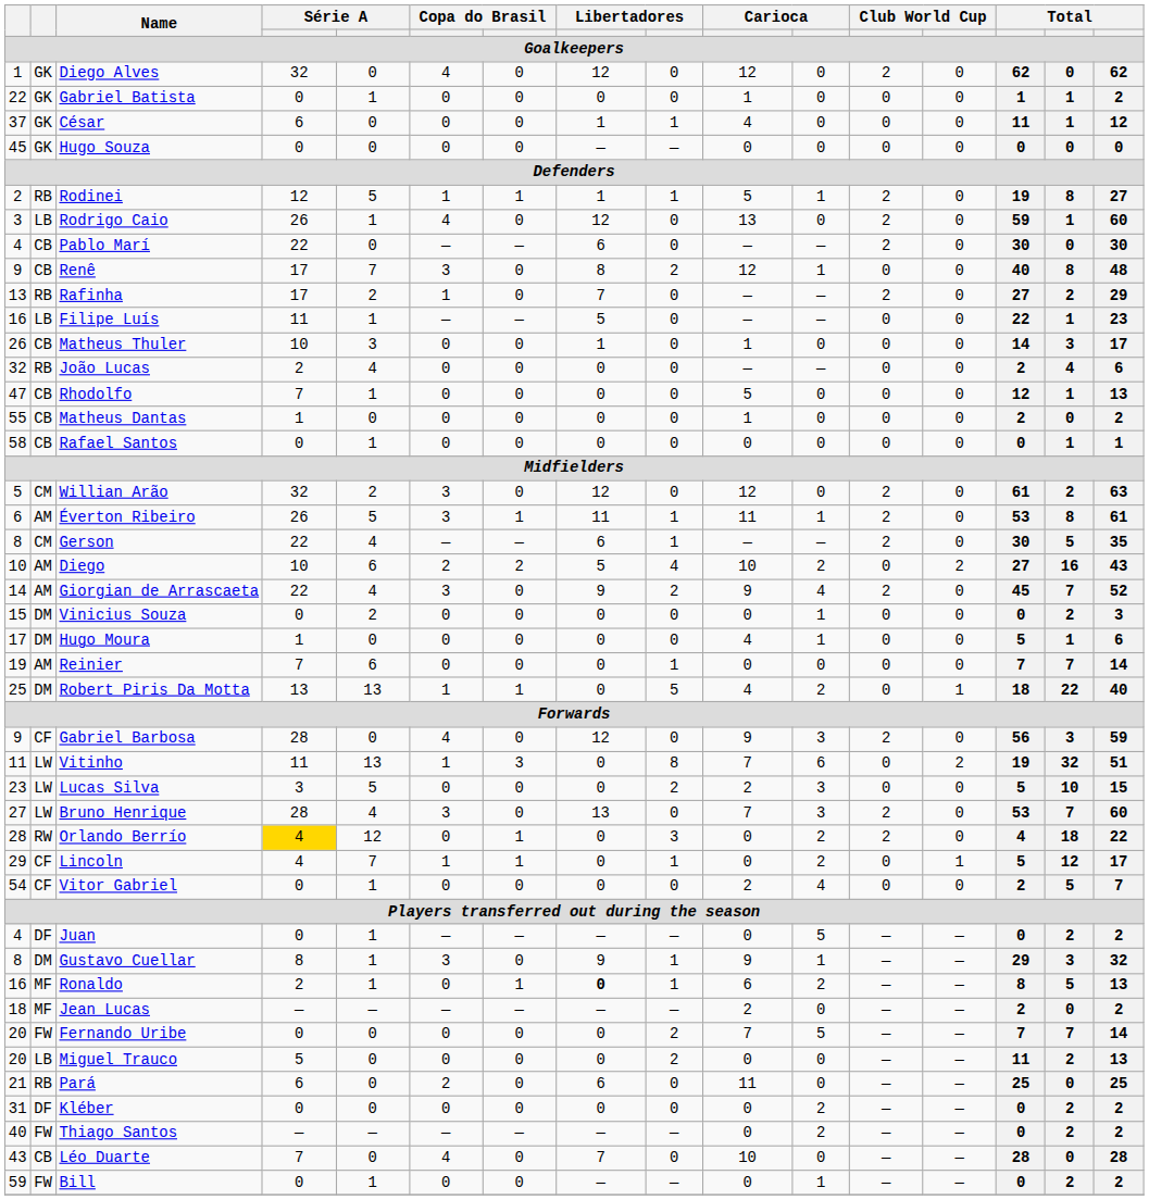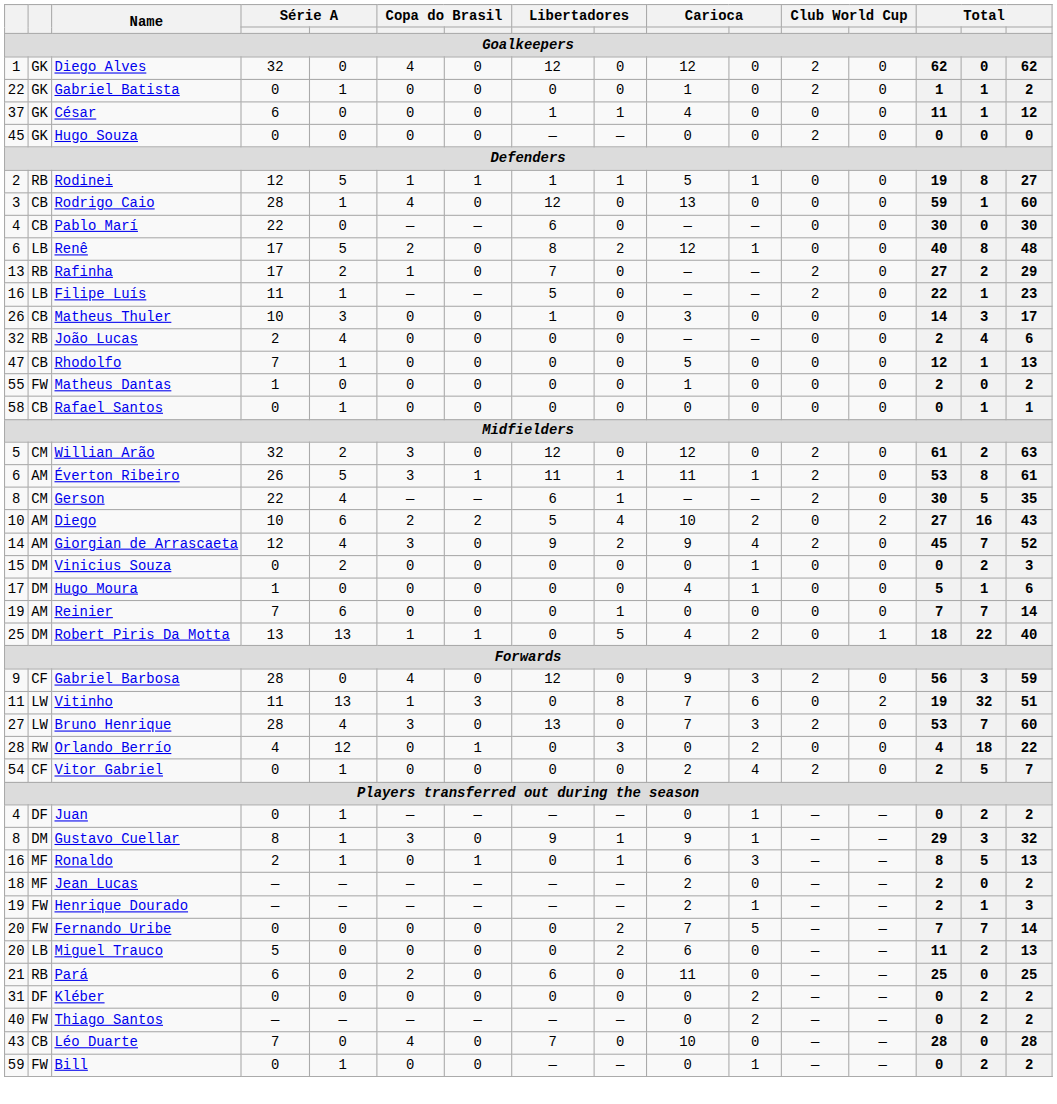 <table class="wikitable sortable" style="text-align:center">
 <tr>
 <th rowspan="2" style="vertical-align:bottom;"></th>
 <th rowspan="2" style="vertical-align:bottom;"></th>
 <th rowspan="2" style="vertical-align:bottom;">Name</th>
 <th colspan="2" style="width:120px;">Série A</th>
 <th colspan="2" style="width:120px;">Copa do Brasil</th>
 <th colspan="2" style="width:120px;">Libertadores</th>
 <th colspan="2" style="width:120px;">Carioca</th>
 <th colspan="2" style="width:120px;">Club World Cup</th>
 <th colspan="3" style="width:120px;">Total</th>
 </tr>
 <tr>
 <th></th>
 <th></th>
 <th></th>
 <th></th>
 <th></th>
 <th></th>
 <th></th>
 <th></th>
 <th></th>
 <th></th>
 <th></th>
 <th></th>
 <th></th>
 </tr>
 <tr>
 <th colspan=16 style=background:#dcdcdc; text-align:center><em>Goalkeepers</em></th>
 </tr>
 <tr>
 <td>1</td>
 <td>GK</td>
 <td align="left"> <a href='#'>Diego Alves</a></td>
 <td>32</td>
 <td>0</td>
 <td>4</td>
 <td>0</td>
 <td>12</td>
 <td>0</td>
 <td>12</td>
 <td>0</td>
 <td>2</td>
 <td>0</td>
 <th>62</th>
 <th>0</th>
 <th>62</th>
 </tr>
 <tr>
 <td>22</td>
 <td>GK</td>
 <td align="left"> <a href='#'>Gabriel Batista</a></td>
 <td>0</td>
 <td>1</td>
 <td>0</td>
 <td>0</td>
 <td>0</td>
 <td>0</td>
 <td>1</td>
 <td>0</td>
-<td>0</td>
+<td>2</td>
 <td>0</td>
 <th>1</th>
 <th>1</th>
 <th>2</th>
 </tr>
 <tr>
 <td>37</td>
 <td>GK</td>
 <td align="left"> <a href='#'>César</a></td>
 <td>6</td>
 <td>0</td>
 <td>0</td>
 <td>0</td>
 <td>1</td>
 <td>1</td>
 <td>4</td>
 <td>0</td>
 <td>0</td>
 <td>0</td>
 <th>11</th>
 <th>1</th>
 <th>12</th>
 </tr>
 <tr>
 <td>45</td>
 <td>GK</td>
 <td align="left"> <a href='#'>Hugo Souza</a></td>
 <td>0</td>
 <td>0</td>
 <td>0</td>
 <td>0</td>
 <td>—</td>
 <td>—</td>
 <td>0</td>
 <td>0</td>
-<td>0</td>
+<td>2</td>
 <td>0</td>
 <th>0</th>
 <th>0</th>
 <th>0</th>
 </tr>
 <tr>
 <th colspan="16" style="background:#dcdcdc;" text-align:center><em>Defenders</em></th>
 </tr>
 <tr>
 <td>2</td>
 <td>RB</td>
 <td align="left"> <a href='#'>Rodinei</a></td>
 <td>12</td>
 <td>5</td>
 <td>1</td>
 <td>1</td>
 <td>1</td>
 <td>1</td>
 <td>5</td>
 <td>1</td>
-<td>2</td>
+<td>0</td>
 <td>0</td>
 <th>19</th>
 <th>8</th>
 <th>27</th>
 </tr>
 <tr>
 <td>3</td>
-<td>LB</td>
+<td>CB</td>
 <td align="left"> <a href='#'>Rodrigo Caio</a></td>
-<td>26</td>
+<td>28</td>
 <td>1</td>
 <td>4</td>
 <td>0</td>
 <td>12</td>
 <td>0</td>
 <td>13</td>
 <td>0</td>
-<td>2</td>
+<td>0</td>
 <td>0</td>
 <th>59</th>
 <th>1</th>
 <th>60</th>
 </tr>
 <tr>
 <td>4</td>
 <td>CB</td>
 <td align="left"> <a href='#'>Pablo Marí</a></td>
 <td>22</td>
 <td>0</td>
 <td>—</td>
 <td>—</td>
 <td>6</td>
 <td>0</td>
 <td>—</td>
 <td>—</td>
-<td>2</td>
+<td>0</td>
 <td>0</td>
 <th>30</th>
 <th>0</th>
 <th>30</th>
 </tr>
 <tr>
-<td>9</td>
-<td>CB</td>
+<td>6</td>
+<td>LB</td>
 <td align="left"> <a href='#'>Renê</a></td>
 <td>17</td>
-<td>7</td>
-<td>3</td>
+<td>5</td>
+<td>2</td>
 <td>0</td>
 <td>8</td>
 <td>2</td>
 <td>12</td>
 <td>1</td>
 <td>0</td>
 <td>0</td>
 <th>40</th>
 <th>8</th>
 <th>48</th>
 </tr>
 <tr>
 <td>13</td>
 <td>RB</td>
 <td align="left"> <a href='#'>Rafinha</a></td>
 <td>17</td>
 <td>2</td>
 <td>1</td>
 <td>0</td>
 <td>7</td>
 <td>0</td>
 <td>—</td>
 <td>—</td>
 <td>2</td>
 <td>0</td>
 <th>27</th>
 <th>2</th>
 <th>29</th>
 </tr>
 <tr>
 <td>16</td>
 <td>LB</td>
 <td align="left"> <a href='#'>Filipe Luís</a></td>
 <td>11</td>
 <td>1</td>
 <td>—</td>
 <td>—</td>
 <td>5</td>
 <td>0</td>
 <td>—</td>
 <td>—</td>
-<td>0</td>
+<td>2</td>
 <td>0</td>
 <th>22</th>
 <th>1</th>
 <th>23</th>
 </tr>
 <tr>
 <td>26</td>
 <td>CB</td>
 <td align="left"> <a href='#'>Matheus Thuler</a></td>
 <td>10</td>
 <td>3</td>
 <td>0</td>
 <td>0</td>
 <td>1</td>
 <td>0</td>
-<td>1</td>
+<td>3</td>
 <td>0</td>
 <td>0</td>
 <td>0</td>
 <th>14</th>
 <th>3</th>
 <th>17</th>
 </tr>
 <tr>
 <td>32</td>
 <td>RB</td>
 <td align="left"> <a href='#'>João Lucas</a></td>
 <td>2</td>
 <td>4</td>
 <td>0</td>
 <td>0</td>
 <td>0</td>
 <td>0</td>
 <td>—</td>
 <td>—</td>
 <td>0</td>
 <td>0</td>
 <th>2</th>
 <th>4</th>
 <th>6</th>
 </tr>
 <tr>
 <td>47</td>
 <td>CB</td>
 <td align="left"> <a href='#'>Rhodolfo</a></td>
 <td>7</td>
 <td>1</td>
 <td>0</td>
 <td>0</td>
 <td>0</td>
 <td>0</td>
 <td>5</td>
 <td>0</td>
 <td>0</td>
 <td>0</td>
 <th>12</th>
 <th>1</th>
 <th>13</th>
 </tr>
 <tr>
 <td>55</td>
-<td>CB</td>
+<td>FW</td>
 <td align="left"> <a href='#'>Matheus Dantas</a></td>
 <td>1</td>
 <td>0</td>
 <td>0</td>
 <td>0</td>
 <td>0</td>
 <td>0</td>
 <td>1</td>
 <td>0</td>
 <td>0</td>
 <td>0</td>
 <th>2</th>
 <th>0</th>
 <th>2</th>
 </tr>
 <tr>
 <td>58</td>
 <td>CB</td>
 <td align="left"> <a href='#'>Rafael Santos</a></td>
 <td>0</td>
 <td>1</td>
 <td>0</td>
 <td>0</td>
 <td>0</td>
 <td>0</td>
 <td>0</td>
 <td>0</td>
 <td>0</td>
 <td>0</td>
 <th>0</th>
 <th>1</th>
 <th>1</th>
 </tr>
 <tr>
 <th colspan="16" style="background:#dcdcdc;" text-align:center><em>Midfielders</em></th>
 </tr>
 <tr>
 <td>5</td>
 <td>CM</td>
 <td align="left"> <a href='#'>Willian Arão</a></td>
 <td>32</td>
 <td>2</td>
 <td>3</td>
 <td>0</td>
 <td>12</td>
 <td>0</td>
 <td>12</td>
 <td>0</td>
 <td>2</td>
 <td>0</td>
 <th>61</th>
 <th>2</th>
 <th>63</th>
 </tr>
 <tr>
 <td>6</td>
 <td>AM</td>
 <td align="left"> <a href='#'>Éverton Ribeiro</a></td>
 <td>26</td>
 <td>5</td>
 <td>3</td>
 <td>1</td>
 <td>11</td>
 <td>1</td>
 <td>11</td>
 <td>1</td>
 <td>2</td>
 <td>0</td>
 <th>53</th>
 <th>8</th>
 <th>61</th>
 </tr>
 <tr>
 <td>8</td>
 <td>CM</td>
 <td align="left"> <a href='#'>Gerson</a></td>
 <td>22</td>
 <td>4</td>
 <td>—</td>
 <td>—</td>
 <td>6</td>
 <td>1</td>
 <td>—</td>
 <td>—</td>
 <td>2</td>
 <td>0</td>
 <th>30</th>
 <th>5</th>
 <th>35</th>
 </tr>
 <tr>
 <td>10</td>
 <td>AM</td>
 <td align="left"> <a href='#'>Diego</a></td>
 <td>10</td>
 <td>6</td>
 <td>2</td>
 <td>2</td>
 <td>5</td>
 <td>4</td>
 <td>10</td>
 <td>2</td>
 <td>0</td>
 <td>2</td>
 <th>27</th>
 <th>16</th>
 <th>43</th>
 </tr>
 <tr>
 <td>14</td>
 <td>AM</td>
 <td align="left"> <a href='#'>Giorgian de Arrascaeta</a></td>
-<td>22</td>
+<td>12</td>
 <td>4</td>
 <td>3</td>
 <td>0</td>
 <td>9</td>
 <td>2</td>
 <td>9</td>
 <td>4</td>
 <td>2</td>
 <td>0</td>
 <th>45</th>
 <th>7</th>
 <th>52</th>
 </tr>
 <tr>
 <td>15</td>
 <td>DM</td>
 <td align="left"> <a href='#'>Vinicius Souza</a></td>
 <td>0</td>
 <td>2</td>
 <td>0</td>
 <td>0</td>
 <td>0</td>
 <td>0</td>
 <td>0</td>
 <td>1</td>
 <td>0</td>
 <td>0</td>
 <th>0</th>
 <th>2</th>
 <th>3</th>
 </tr>
 <tr>
 <td>17</td>
 <td>DM</td>
 <td align="left"> <a href='#'>Hugo Moura</a></td>
 <td>1</td>
 <td>0</td>
 <td>0</td>
 <td>0</td>
 <td>0</td>
 <td>0</td>
 <td>4</td>
 <td>1</td>
 <td>0</td>
 <td>0</td>
 <th>5</th>
 <th>1</th>
 <th>6</th>
 </tr>
 <tr>
 <td>19</td>
 <td>AM</td>
 <td align="left"> <a href='#'>Reinier</a></td>
 <td>7</td>
 <td>6</td>
 <td>0</td>
 <td>0</td>
 <td>0</td>
 <td>1</td>
 <td>0</td>
 <td>0</td>
 <td>0</td>
 <td>0</td>
 <th>7</th>
 <th>7</th>
 <th>14</th>
 </tr>
 <tr>
 <td>25</td>
 <td>DM</td>
 <td align="left"> <a href='#'>Robert Piris Da Motta</a></td>
 <td>13</td>
 <td>13</td>
 <td>1</td>
 <td>1</td>
 <td>0</td>
 <td>5</td>
 <td>4</td>
 <td>2</td>
 <td>0</td>
 <td>1</td>
 <th>18</th>
 <th>22</th>
 <th>40</th>
 </tr>
 <tr>
 <th colspan="16" style="background:#dcdcdc;" text-align:center><em>Forwards</em></th>
 </tr>
 <tr>
 <td>9</td>
 <td>CF</td>
 <td align="left"> <a href='#'>Gabriel Barbosa</a></td>
 <td>28</td>
 <td>0</td>
 <td>4</td>
 <td>0</td>
 <td>12</td>
 <td>0</td>
 <td>9</td>
 <td>3</td>
 <td>2</td>
 <td>0</td>
 <th>56</th>
 <th>3</th>
 <th>59</th>
 </tr>
 <tr>
 <td>11</td>
 <td>LW</td>
 <td align="left"> <a href='#'>Vitinho</a></td>
 <td>11</td>
 <td>13</td>
 <td>1</td>
 <td>3</td>
 <td>0</td>
 <td>8</td>
 <td>7</td>
 <td>6</td>
 <td>0</td>
 <td>2</td>
 <th>19</th>
 <th>32</th>
 <th>51</th>
 </tr>
 <tr>
-<td>23</td>
-<td>LW</td>
-<td align="left"> <a href='#'>Lucas Silva</a></td>
-<td>3</td>
-<td>5</td>
-<td>0</td>
-<td>0</td>
-<td>0</td>
-<td>2</td>
-<td>2</td>
-<td>3</td>
-<td>0</td>
-<td>0</td>
-<th>5</th>
-<th>10</th>
-<th>15</th>
-</tr>
-<tr>
 <td>27</td>
 <td>LW</td>
 <td align="left"> <a href='#'>Bruno Henrique</a></td>
 <td>28</td>
 <td>4</td>
 <td>3</td>
 <td>0</td>
 <td>13</td>
 <td>0</td>
 <td>7</td>
 <td>3</td>
 <td>2</td>
 <td>0</td>
 <th>53</th>
 <th>7</th>
 <th>60</th>
 </tr>
 <tr>
 <td>28</td>
 <td>RW</td>
 <td align="left"> <a href='#'>Orlando Berrío</a></td>
-<td style="background: gold;">4</td>
+<td>4</td>
 <td>12</td>
 <td>0</td>
 <td>1</td>
 <td>0</td>
 <td>3</td>
 <td>0</td>
 <td>2</td>
-<td>2</td>
+<td>0</td>
 <td>0</td>
 <th>4</th>
 <th>18</th>
 <th>22</th>
-</tr>
-<tr>
-<td>29</td>
-<td>CF</td>
-<td align="left"> <a href='#'>Lincoln</a></td>
-<td>4</td>
-<td>7</td>
-<td>1</td>
-<td>1</td>
-<td>0</td>
-<td>1</td>
-<td>0</td>
-<td>2</td>
-<td>0</td>
-<td>1</td>
-<th>5</th>
-<th>12</th>
-<th>17</th>
 </tr>
 <tr>
 <td>54</td>
 <td>CF</td>
 <td align="left"> <a href='#'>Vitor Gabriel</a></td>
 <td>0</td>
 <td>1</td>
 <td>0</td>
 <td>0</td>
 <td>0</td>
 <td>0</td>
 <td>2</td>
 <td>4</td>
-<td>0</td>
+<td>2</td>
 <td>0</td>
 <th>2</th>
 <th>5</th>
 <th>7</th>
 </tr>
 <tr>
 <th colspan="16" style="background:#dcdcdc;" text-align:center><em>Players transferred out during the season</em></th>
 </tr>
 <tr>
 <td>4</td>
 <td>DF</td>
 <td align="left"> <a href='#'>Juan</a></td>
 <td>0</td>
 <td>1</td>
 <td>—</td>
 <td>—</td>
 <td>—</td>
 <td>—</td>
 <td>0</td>
-<td>5</td>
+<td>1</td>
 <td>—</td>
 <td>—</td>
 <th>0</th>
 <th>2</th>
 <th>2</th>
 </tr>
 <tr>
 <td>8</td>
 <td>DM</td>
 <td align="left"> <a href='#'>Gustavo Cuellar</a></td>
 <td>8</td>
 <td>1</td>
 <td>3</td>
 <td>0</td>
 <td>9</td>
 <td>1</td>
 <td>9</td>
 <td>1</td>
 <td>—</td>
 <td>—</td>
 <th>29</th>
 <th>3</th>
 <th>32</th>
 </tr>
 <tr>
 <td>16</td>
 <td>MF</td>
 <td align="left"> <a href='#'>Ronaldo</a></td>
 <td>2</td>
 <td>1</td>
 <td>0</td>
 <td>1</td>
-<td><strong>0</strong></td>
+<td>0</td>
 <td>1</td>
 <td>6</td>
-<td>2</td>
+<td>3</td>
 <td>—</td>
 <td>—</td>
 <th>8</th>
 <th>5</th>
 <th>13</th>
 </tr>
 <tr>
 <td>18</td>
 <td>MF</td>
 <td align="left"> <a href='#'>Jean Lucas</a></td>
 <td>—</td>
 <td>—</td>
 <td>—</td>
 <td>—</td>
 <td>—</td>
 <td>—</td>
 <td>2</td>
 <td>0</td>
 <td>—</td>
 <td>—</td>
 <th>2</th>
 <th>0</th>
 <th>2</th>
+</tr>
+<tr>
+<td>19</td>
+<td>FW</td>
+<td align="left"> <a href='#'>Henrique Dourado</a></td>
+<td>—</td>
+<td>—</td>
+<td>—</td>
+<td>—</td>
+<td>—</td>
+<td>—</td>
+<td>2</td>
+<td>1</td>
+<td>—</td>
+<td>—</td>
+<th>2</th>
+<th>1</th>
+<th>3</th>
 </tr>
 <tr>
 <td>20</td>
 <td>FW</td>
 <td align="left"> <a href='#'>Fernando Uribe</a></td>
 <td>0</td>
 <td>0</td>
 <td>0</td>
 <td>0</td>
 <td>0</td>
 <td>2</td>
 <td>7</td>
 <td>5</td>
 <td>—</td>
 <td>—</td>
 <th>7</th>
 <th>7</th>
 <th>14</th>
 </tr>
 <tr>
 <td>20</td>
 <td>LB</td>
 <td align="left"> <a href='#'>Miguel Trauco</a></td>
 <td>5</td>
 <td>0</td>
 <td>0</td>
 <td>0</td>
 <td>0</td>
 <td>2</td>
-<td>0</td>
+<td>6</td>
 <td>0</td>
 <td>—</td>
 <td>—</td>
 <th>11</th>
 <th>2</th>
 <th>13</th>
 </tr>
 <tr>
 <td>21</td>
 <td>RB</td>
 <td align="left"> <a href='#'>Pará</a></td>
 <td>6</td>
 <td>0</td>
 <td>2</td>
 <td>0</td>
 <td>6</td>
 <td>0</td>
 <td>11</td>
 <td>0</td>
 <td>—</td>
 <td>—</td>
 <th>25</th>
 <th>0</th>
 <th>25</th>
 </tr>
 <tr>
 <td>31</td>
 <td>DF</td>
 <td align="left"> <a href='#'>Kléber</a></td>
 <td>0</td>
 <td>0</td>
 <td>0</td>
 <td>0</td>
 <td>0</td>
 <td>0</td>
 <td>0</td>
 <td>2</td>
 <td>—</td>
 <td>—</td>
 <th>0</th>
 <th>2</th>
 <th>2</th>
 </tr>
 <tr>
 <td>40</td>
 <td>FW</td>
 <td align="left"> <a href='#'>Thiago Santos</a></td>
 <td>—</td>
 <td>—</td>
 <td>—</td>
 <td>—</td>
 <td>—</td>
 <td>—</td>
 <td>0</td>
 <td>2</td>
 <td>—</td>
 <td>—</td>
 <th>0</th>
 <th>2</th>
 <th>2</th>
 </tr>
 <tr>
 <td>43</td>
 <td>CB</td>
 <td align="left"> <a href='#'>Léo Duarte</a></td>
 <td>7</td>
 <td>0</td>
 <td>4</td>
 <td>0</td>
 <td>7</td>
 <td>0</td>
 <td>10</td>
 <td>0</td>
 <td>—</td>
 <td>—</td>
 <th>28</th>
 <th>0</th>
 <th>28</th>
 </tr>
 <tr>
 <td>59</td>
 <td>FW</td>
 <td align="left"> <a href='#'>Bill</a></td>
 <td>0</td>
 <td>1</td>
 <td>0</td>
 <td>0</td>
 <td>—</td>
 <td>—</td>
 <td>0</td>
 <td>1</td>
 <td>—</td>
 <td>—</td>
 <th>0</th>
 <th>2</th>
 <th>2</th>
 </tr>
 <tr>
 </tr>
 </table>
